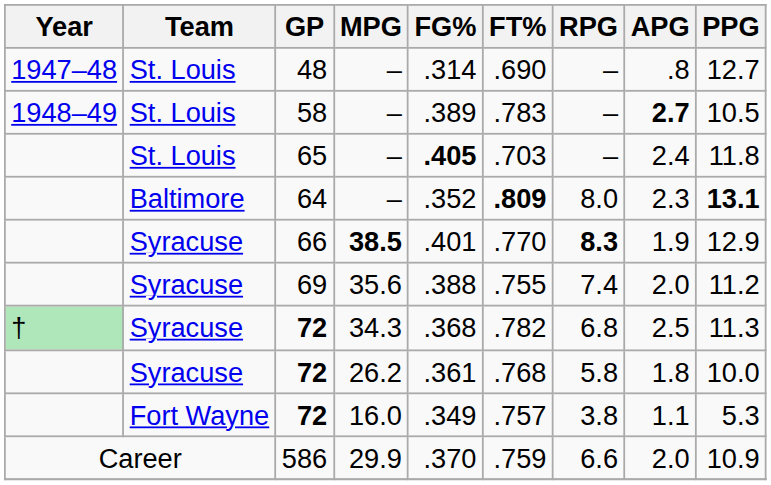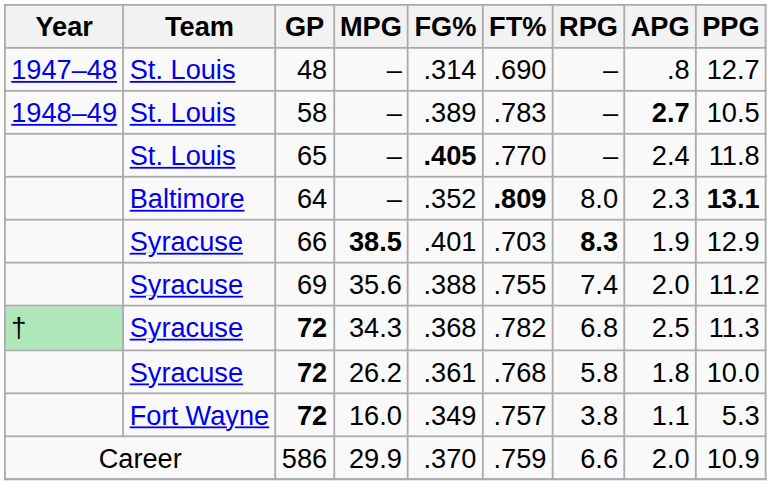 <table class="wikitable sortable" style="font-size:95%; text-align:right;">
 <tr>
 <th>Year</th>
 <th>Team</th>
 <th>GP</th>
 <th>MPG</th>
 <th>FG%</th>
 <th>FT%</th>
 <th>RPG</th>
 <th>APG</th>
 <th>PPG</th>
 </tr>
 <tr>
 <td style="text-align:left;"><a href='#'>1947–48</a></td>
 <td style="text-align:left;"><a href='#'>St. Louis</a></td>
 <td>48</td>
 <td>–</td>
 <td>.314</td>
 <td>.690</td>
 <td>–</td>
 <td>.8</td>
 <td>12.7</td>
 </tr>
 <tr>
 <td style="text-align:left;"><a href='#'>1948–49</a></td>
 <td style="text-align:left;"><a href='#'>St. Louis</a></td>
 <td>58</td>
 <td>–</td>
 <td>.389</td>
 <td>.783</td>
 <td>–</td>
 <td><strong>2.7</strong></td>
 <td>10.5</td>
 </tr>
 <tr>
 <td style="text-align:left;"></td>
 <td style="text-align:left;"><a href='#'>St. Louis</a></td>
 <td>65</td>
 <td>–</td>
 <td><strong>.405</strong></td>
-<td>.703</td>
+<td>.770</td>
 <td>–</td>
 <td>2.4</td>
 <td>11.8</td>
 </tr>
 <tr>
 <td style="text-align:left;"></td>
 <td style="text-align:left;"><a href='#'>Baltimore</a></td>
 <td>64</td>
 <td>–</td>
 <td>.352</td>
 <td><strong>.809</strong></td>
 <td>8.0</td>
 <td>2.3</td>
 <td><strong>13.1</strong></td>
 </tr>
 <tr>
 <td style="text-align:left;"></td>
 <td style="text-align:left;"><a href='#'>Syracuse</a></td>
 <td>66</td>
 <td><strong>38.5</strong></td>
 <td>.401</td>
-<td>.770</td>
+<td>.703</td>
 <td><strong>8.3</strong></td>
 <td>1.9</td>
 <td>12.9</td>
 </tr>
 <tr>
 <td style="text-align:left;"></td>
 <td style="text-align:left;"><a href='#'>Syracuse</a></td>
 <td>69</td>
 <td>35.6</td>
 <td>.388</td>
 <td>.755</td>
 <td>7.4</td>
 <td>2.0</td>
 <td>11.2</td>
 </tr>
 <tr>
 <td style="text-align:left;background:#afe6ba;">†</td>
 <td style="text-align:left;"><a href='#'>Syracuse</a></td>
 <td><strong>72</strong></td>
 <td>34.3</td>
 <td>.368</td>
 <td>.782</td>
 <td>6.8</td>
 <td>2.5</td>
 <td>11.3</td>
 </tr>
 <tr>
 <td style="text-align:left;"></td>
 <td style="text-align:left;"><a href='#'>Syracuse</a></td>
 <td><strong>72</strong></td>
 <td>26.2</td>
 <td>.361</td>
 <td>.768</td>
 <td>5.8</td>
 <td>1.8</td>
 <td>10.0</td>
 </tr>
 <tr>
 <td style="text-align:left;"></td>
 <td style="text-align:left;"><a href='#'>Fort Wayne</a></td>
 <td><strong>72</strong></td>
 <td>16.0</td>
 <td>.349</td>
 <td>.757</td>
 <td>3.8</td>
 <td>1.1</td>
 <td>5.3</td>
 </tr>
 <tr>
 <td style="text-align:center;" colspan="2">Career</td>
 <td>586</td>
 <td>29.9</td>
 <td>.370</td>
 <td>.759</td>
 <td>6.6</td>
 <td>2.0</td>
 <td>10.9</td>
 </tr>
 <tr>
 </tr>
 </table>
